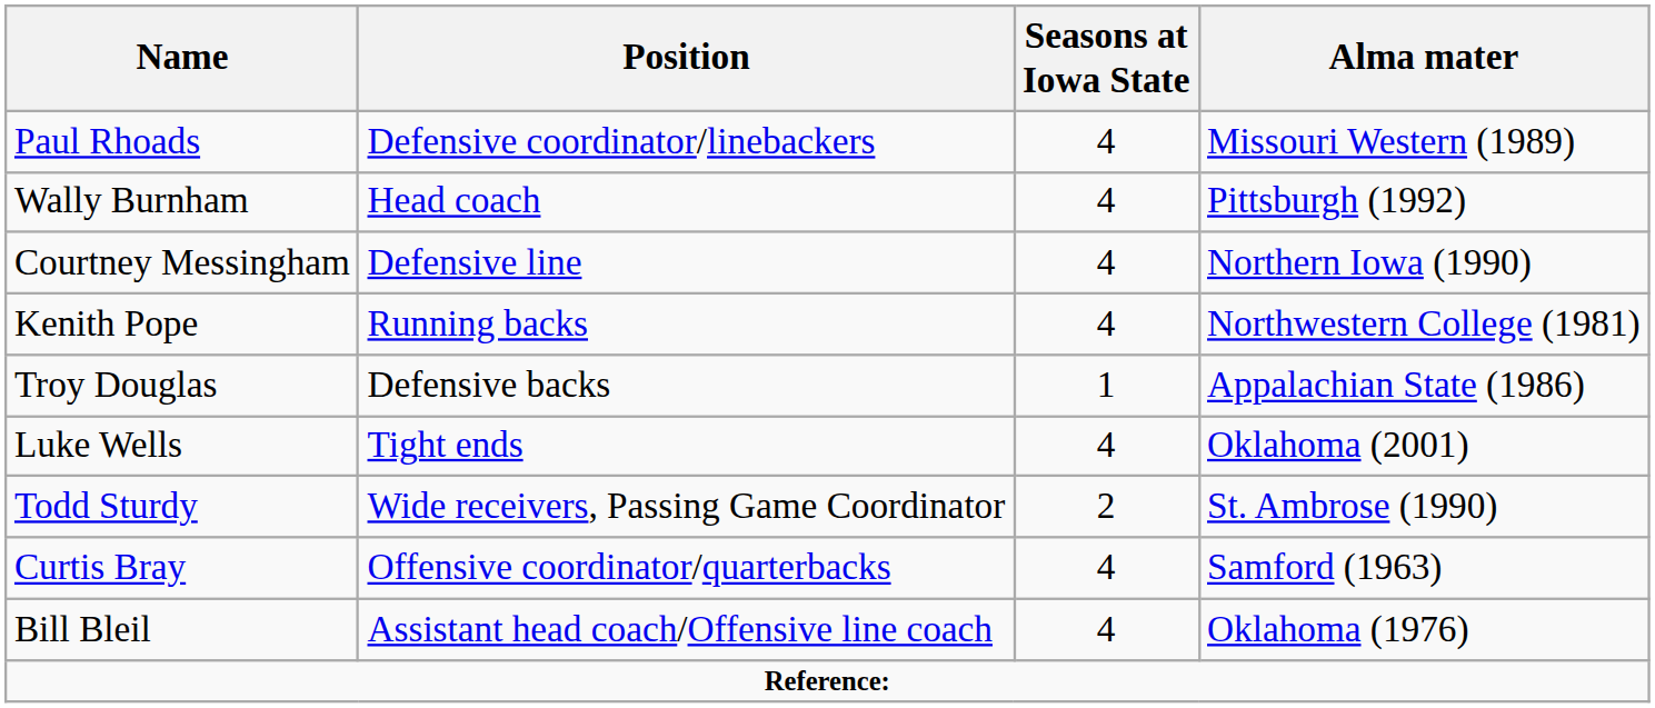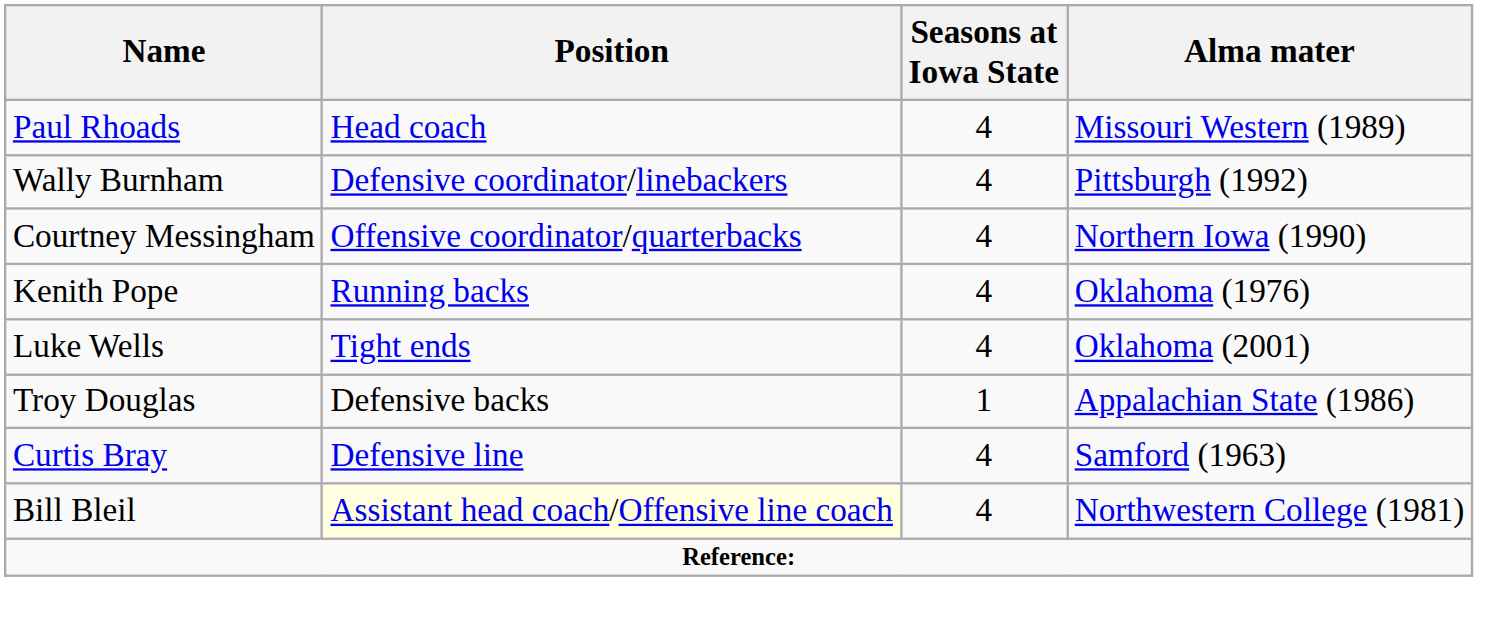 <table class="wikitable" border="1" style="font-size:90%;">
 <tr>
 <th>Name</th>
 <th>Position</th>
 <th>Seasons at<br>Iowa State</th>
 <th>Alma mater</th>
 </tr>
 <tr>
 <td><a href='#'>Paul Rhoads</a></td>
-<td><a href='#'>Defensive coordinator</a>/<a href='#'>linebackers</a></td>
+<td><a href='#'>Head coach</a></td>
 <td align=center>4</td>
 <td><a href='#'>Missouri Western</a> (1989)</td>
 </tr>
 <tr>
 <td>Wally Burnham</td>
-<td><a href='#'>Head coach</a></td>
+<td><a href='#'>Defensive coordinator</a>/<a href='#'>linebackers</a></td>
 <td align=center>4</td>
 <td><a href='#'>Pittsburgh</a> (1992)</td>
 </tr>
 <tr>
 <td>Courtney Messingham</td>
-<td><a href='#'>Defensive line</a></td>
+<td><a href='#'>Offensive coordinator</a>/<a href='#'>quarterbacks</a></td>
 <td align=center>4</td>
 <td><a href='#'>Northern Iowa</a> (1990)</td>
 </tr>
 <tr>
 <td>Kenith Pope</td>
 <td><a href='#'>Running backs</a></td>
 <td align=center>4</td>
-<td><a href='#'>Northwestern College</a> (1981)</td>
+<td><a href='#'>Oklahoma</a> (1976)</td>
+</tr>
+<tr>
+<td>Luke Wells</td>
+<td><a href='#'>Tight ends</a></td>
+<td align=center>4</td>
+<td><a href='#'>Oklahoma</a> (2001)</td>
 </tr>
 <tr>
 <td>Troy Douglas</td>
 <td>Defensive backs</td>
 <td align=center>1</td>
 <td><a href='#'>Appalachian State</a> (1986)</td>
 </tr>
 <tr>
-<td>Luke Wells</td>
-<td><a href='#'>Tight ends</a></td>
-<td align=center>4</td>
-<td><a href='#'>Oklahoma</a> (2001)</td>
-</tr>
-<tr>
-<td><a href='#'>Todd Sturdy</a></td>
-<td><a href='#'>Wide receivers</a>, Passing Game Coordinator</td>
-<td align=center>2</td>
-<td><a href='#'>St. Ambrose</a> (1990)</td>
-</tr>
-<tr>
 <td><a href='#'>Curtis Bray</a></td>
-<td><a href='#'>Offensive coordinator</a>/<a href='#'>quarterbacks</a></td>
+<td><a href='#'>Defensive line</a></td>
 <td align=center>4</td>
 <td><a href='#'>Samford</a> (1963)</td>
 </tr>
 <tr>
 <td>Bill Bleil</td>
-<td><a href='#'>Assistant head coach</a>/<a href='#'>Offensive line coach</a></td>
+<td style="background: lightyellow;"><a href='#'>Assistant head coach</a>/<a href='#'>Offensive line coach</a></td>
 <td align=center>4</td>
-<td><a href='#'>Oklahoma</a> (1976)</td>
+<td><a href='#'>Northwestern College</a> (1981)</td>
 </tr>
 <tr>
 <td colspan="4" style="font-size: 8pt" align="center"><strong>Reference:</strong></td>
 </tr>
 </table>
